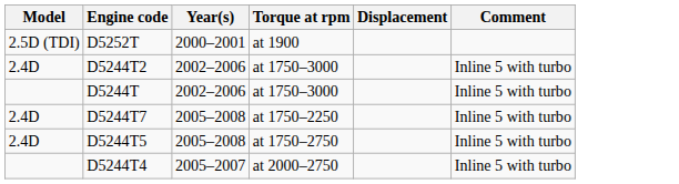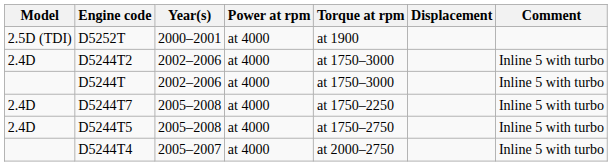 <table class="wikitable collapsible sortable">
 <tr>
 <th>Model</th>
 <th>Engine code</th>
 <th>Year(s)</th>
+<th>Power at rpm</th>
 <th>Torque at rpm</th>
 <th>Displacement</th>
 <th>Comment</th>
 </tr>
 <tr>
 <td>2.5D (TDI)</td>
 <td>D5252T</td>
 <td>2000–2001</td>
+<td> at 4000</td>
 <td> at 1900</td>
 <td></td>
 <td></td>
 </tr>
 <tr>
 <td>2.4D</td>
 <td>D5244T2</td>
 <td>2002–2006</td>
+<td> at 4000</td>
 <td> at 1750–3000</td>
 <td></td>
 <td>Inline 5 with turbo</td>
 </tr>
 <tr>
 <td></td>
 <td>D5244T</td>
 <td>2002–2006</td>
+<td> at 4000</td>
 <td> at 1750–3000</td>
 <td></td>
 <td>Inline 5 with turbo</td>
 </tr>
 <tr>
 <td>2.4D</td>
 <td>D5244T7</td>
 <td>2005–2008</td>
+<td> at 4000</td>
 <td> at 1750–2250</td>
 <td></td>
 <td>Inline 5 with turbo</td>
 </tr>
 <tr>
 <td>2.4D</td>
 <td>D5244T5</td>
 <td>2005–2008</td>
+<td> at 4000</td>
 <td> at 1750–2750</td>
 <td></td>
 <td>Inline 5 with turbo</td>
 </tr>
 <tr>
 <td></td>
 <td>D5244T4</td>
 <td>2005–2007</td>
+<td> at 4000</td>
 <td> at 2000–2750</td>
 <td></td>
 <td>Inline 5 with turbo</td>
 </tr>
 </table>
